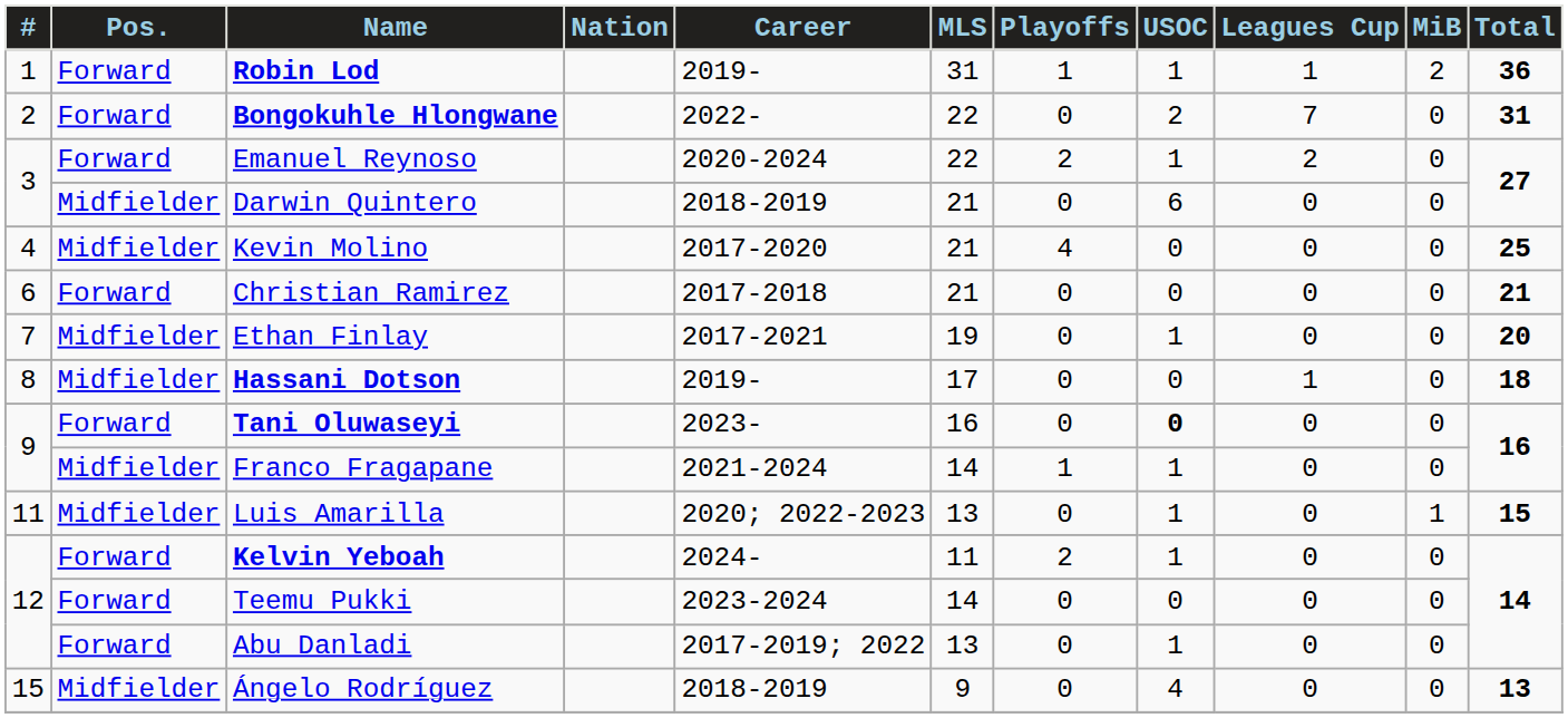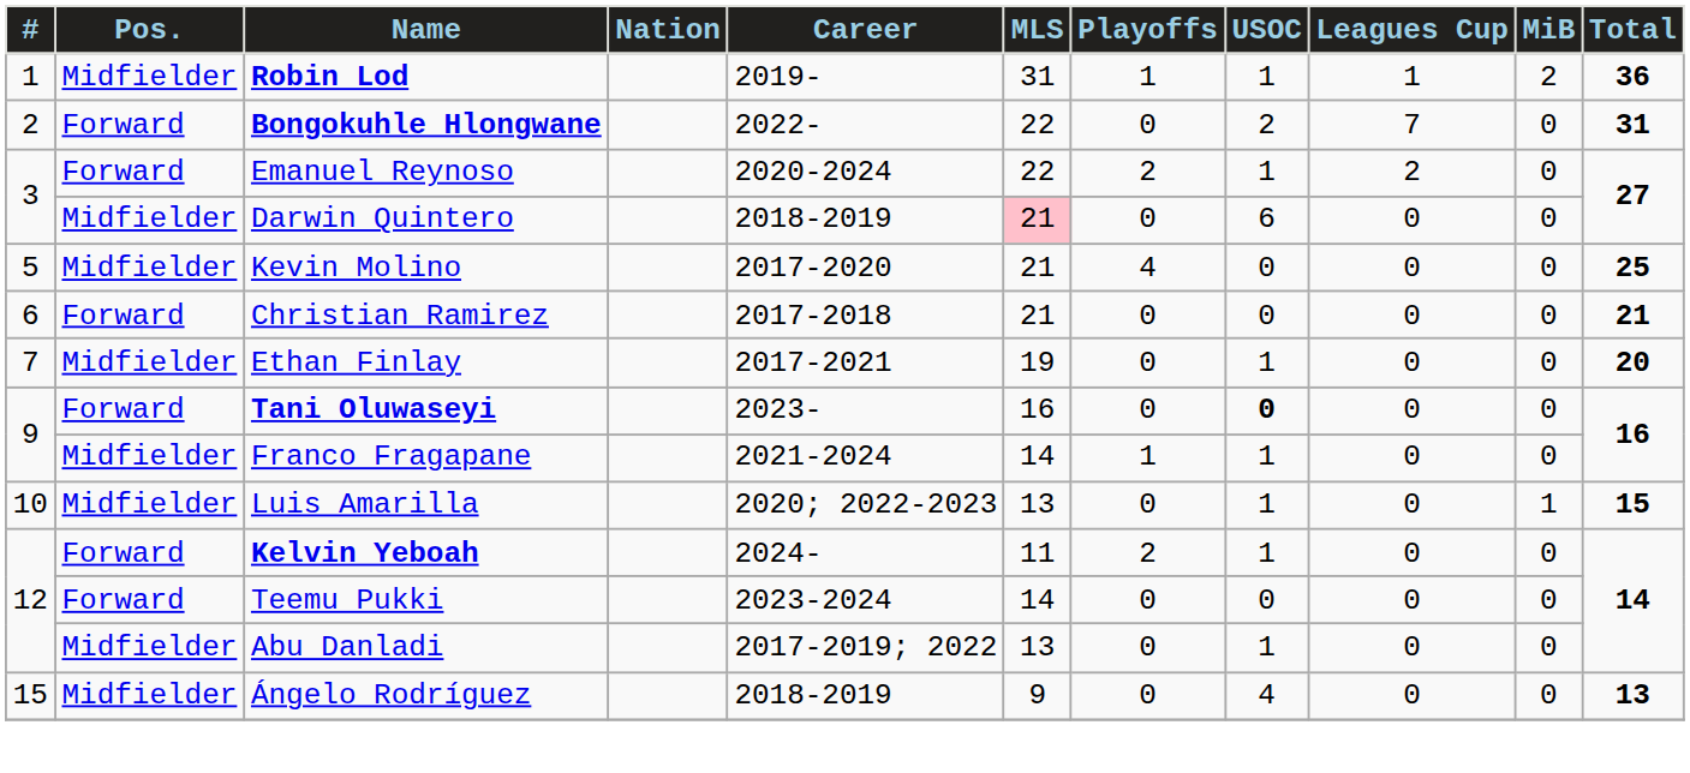 <table class="wikitable sortable" style="text-align:center;">
 <tr>
 <th style="background:#21201E;color:#9BCEE3;border:1px solid #E1E2DD;" scope="col">#</th>
 <th style="background:#21201E;color:#9BCEE3;border:1px solid #E1E2DD;" scope="col">Pos.</th>
 <th style="background:#21201E;color:#9BCEE3;border:1px solid #E1E2DD;" scope="col">Name</th>
 <th style="background:#21201E;color:#9BCEE3;border:1px solid #E1E2DD;" scope="col">Nation</th>
 <th style="background:#21201E;color:#9BCEE3;border:1px solid #E1E2DD;" scope="col">Career</th>
 <th style="background:#21201E;color:#9BCEE3;border:1px solid #E1E2DD;" scope="col">MLS</th>
 <th style="background:#21201E;color:#9BCEE3;border:1px solid #E1E2DD;" scope="col">Playoffs</th>
 <th style="background:#21201E;color:#9BCEE3;border:1px solid #E1E2DD;" scope="col">USOC</th>
 <th style="background:#21201E;color:#9BCEE3;border:1px solid #E1E2DD;" scope="col">Leagues Cup</th>
 <th style="background:#21201E;color:#9BCEE3;border:1px solid #E1E2DD;" scope="col">MiB</th>
 <th style="background:#21201E;color:#9BCEE3;border:1px solid #E1E2DD;" scope="col">Total</th>
 </tr>
 <tr>
 <td>1</td>
-<td style="text-align:left;"><a href='#'>Forward</a></td>
+<td style="text-align:left;"><a href='#'>Midfielder</a></td>
 <td style="text-align:left;"><strong><a href='#'>Robin Lod</a></strong></td>
 <td style="text-align:left;"></td>
 <td style="text-align:left;">2019-</td>
 <td>31</td>
 <td>1</td>
 <td>1</td>
 <td>1</td>
 <td>2</td>
 <td><strong>36</strong></td>
 </tr>
 <tr>
 <td>2</td>
 <td style="text-align:left;"><a href='#'>Forward</a></td>
 <td style="text-align:left;"><strong><a href='#'>Bongokuhle Hlongwane</a></strong></td>
 <td style="text-align:left;"></td>
 <td style="text-align:left;">2022-</td>
 <td>22</td>
 <td>0</td>
 <td>2</td>
 <td>7</td>
 <td>0</td>
 <td><strong>31</strong></td>
 </tr>
 <tr>
 <td rowspan="2">3</td>
 <td style="text-align:left;"><a href='#'>Forward</a></td>
 <td style="text-align:left;"><a href='#'>Emanuel Reynoso</a></td>
 <td style="text-align:left;"></td>
 <td style="text-align:left;">2020-2024</td>
 <td>22</td>
 <td>2</td>
 <td>1</td>
 <td>2</td>
 <td>0</td>
 <td rowspan="2"><strong>27</strong></td>
 </tr>
 <tr>
 <td style="text-align:left;"><a href='#'>Midfielder</a></td>
 <td style="text-align:left;"><a href='#'>Darwin Quintero</a></td>
 <td style="text-align:left;"></td>
 <td style="text-align:left;">2018-2019</td>
-<td>21</td>
+<td style="background: pink;">21</td>
 <td>0</td>
 <td>6</td>
 <td>0</td>
 <td>0</td>
 </tr>
 <tr>
-<td>4</td>
+<td>5</td>
 <td style="text-align:left;"><a href='#'>Midfielder</a></td>
 <td style="text-align:left;"><a href='#'>Kevin Molino</a></td>
 <td style="text-align:left;"></td>
 <td style="text-align:left;">2017-2020</td>
 <td>21</td>
 <td>4</td>
 <td>0</td>
 <td>0</td>
 <td>0</td>
 <td><strong>25</strong></td>
 </tr>
 <tr>
 <td>6</td>
 <td style="text-align:left;"><a href='#'>Forward</a></td>
 <td style="text-align:left;"><a href='#'>Christian Ramirez</a></td>
 <td style="text-align:left;"></td>
 <td style="text-align:left;">2017-2018</td>
 <td>21</td>
 <td>0</td>
 <td>0</td>
 <td>0</td>
 <td>0</td>
 <td><strong>21</strong></td>
 </tr>
 <tr>
 <td>7</td>
 <td style="text-align:left;"><a href='#'>Midfielder</a></td>
 <td style="text-align:left;"><a href='#'>Ethan Finlay</a></td>
 <td style="text-align:left;"></td>
 <td style="text-align:left;">2017-2021</td>
 <td>19</td>
 <td>0</td>
 <td>1</td>
 <td>0</td>
 <td>0</td>
 <td><strong>20</strong></td>
 </tr>
 <tr>
-<td>8</td>
-<td style="text-align:left;"><a href='#'>Midfielder</a></td>
-<td style="text-align:left;"><strong><a href='#'>Hassani Dotson</a></strong></td>
-<td style="text-align:left;"></td>
-<td style="text-align:left;">2019-</td>
-<td>17</td>
-<td>0</td>
-<td>0</td>
-<td>1</td>
-<td>0</td>
-<td><strong>18</strong></td>
-</tr>
-<tr>
 <td rowspan="2">9</td>
 <td style="text-align:left;"><a href='#'>Forward</a></td>
 <td style="text-align:left;"><strong><a href='#'>Tani Oluwaseyi</a></strong></td>
 <td style="text-align:left;"></td>
 <td style="text-align:left;">2023-</td>
 <td>16</td>
 <td>0</td>
 <td><strong>0</strong></td>
 <td>0</td>
 <td>0</td>
 <td rowspan="2"><strong>16</strong></td>
 </tr>
 <tr>
 <td style="text-align:left;"><a href='#'>Midfielder</a></td>
 <td style="text-align:left;"><a href='#'>Franco Fragapane</a></td>
 <td style="text-align:left;"></td>
 <td style="text-align:left;">2021-2024</td>
 <td>14</td>
 <td>1</td>
 <td>1</td>
 <td>0</td>
 <td>0</td>
 </tr>
 <tr>
-<td>11</td>
+<td>10</td>
 <td style="text-align:left;"><a href='#'>Midfielder</a></td>
 <td style="text-align:left;"><a href='#'>Luis Amarilla</a></td>
 <td style="text-align:left;"></td>
 <td style="text-align:left;">2020; 2022-2023</td>
 <td>13</td>
 <td>0</td>
 <td>1</td>
 <td>0</td>
 <td>1</td>
 <td><strong>15</strong></td>
 </tr>
 <tr>
 <td rowspan="3">12</td>
 <td style="text-align:left;"><a href='#'>Forward</a></td>
 <td style="text-align:left;"><strong><a href='#'>Kelvin Yeboah</a></strong></td>
 <td style="text-align:left;"></td>
 <td style="text-align:left;">2024-</td>
 <td>11</td>
 <td>2</td>
 <td>1</td>
 <td>0</td>
 <td>0</td>
 <td rowspan="3"><strong>14</strong></td>
 </tr>
 <tr>
 <td style="text-align:left;"><a href='#'>Forward</a></td>
 <td style="text-align:left;"><a href='#'>Teemu Pukki</a></td>
 <td style="text-align:left;"></td>
 <td style="text-align:left;">2023-2024</td>
 <td>14</td>
 <td>0</td>
 <td>0</td>
 <td>0</td>
 <td>0</td>
 </tr>
 <tr>
-<td style="text-align:left;"><a href='#'>Forward</a></td>
+<td style="text-align:left;"><a href='#'>Midfielder</a></td>
 <td style="text-align:left;"><a href='#'>Abu Danladi</a></td>
 <td style="text-align:left;"></td>
 <td style="text-align:left;">2017-2019; 2022</td>
 <td>13</td>
 <td>0</td>
 <td>1</td>
 <td>0</td>
 <td>0</td>
 </tr>
 <tr>
 <td>15</td>
 <td style="text-align:left;"><a href='#'>Midfielder</a></td>
 <td style="text-align:left;"><a href='#'>Ángelo Rodríguez</a></td>
 <td style="text-align:left;"></td>
 <td style="text-align:left;">2018-2019</td>
 <td>9</td>
 <td>0</td>
 <td>4</td>
 <td>0</td>
 <td>0</td>
 <td><strong>13</strong></td>
 </tr>
 <tr>
 </tr>
 </table>
